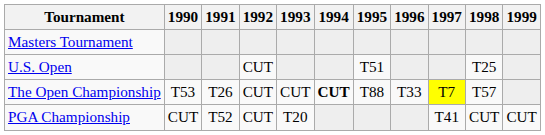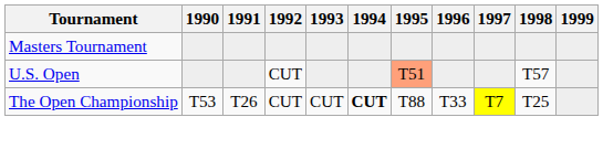 <table class="wikitable" style="font-size:95%;text-align:center;">
 <tr>
 <th>Tournament</th>
 <th>1990</th>
 <th>1991</th>
 <th>1992</th>
 <th>1993</th>
 <th>1994</th>
 <th>1995</th>
 <th>1996</th>
 <th>1997</th>
 <th>1998</th>
 <th>1999</th>
 </tr>
 <tr>
 <td align=left><a href='#'>Masters Tournament</a></td>
 <td style="background:#eeeeee;"></td>
 <td style="background:#eeeeee;"></td>
 <td style="background:#eeeeee;"></td>
 <td style="background:#eeeeee;"></td>
 <td style="background:#eeeeee;"></td>
 <td style="background:#eeeeee;"></td>
 <td style="background:#eeeeee;"></td>
 <td style="background:#eeeeee;"></td>
 <td style="background:#eeeeee;"></td>
 <td style="background:#eeeeee;"></td>
 </tr>
 <tr>
 <td align=left><a href='#'>U.S. Open</a></td>
 <td style="background:#eeeeee;"></td>
 <td style="background:#eeeeee;"></td>
 <td>CUT</td>
 <td style="background:#eeeeee;"></td>
 <td style="background:#eeeeee;"></td>
-<td>T51</td>
+<td style="background: lightsalmon;">T51</td>
 <td style="background:#eeeeee;"></td>
 <td style="background:#eeeeee;"></td>
-<td>T25</td>
+<td>T57</td>
 <td style="background:#eeeeee;"></td>
 </tr>
 <tr>
 <td align=left><a href='#'>The Open Championship</a></td>
 <td>T53</td>
 <td>T26</td>
 <td>CUT</td>
 <td>CUT</td>
 <td><strong>CUT</strong></td>
 <td>T88</td>
 <td>T33</td>
 <td style="background:yellow;">T7</td>
-<td>T57</td>
+<td>T25</td>
 <td style="background:#eeeeee;"></td>
 </tr>
-<tr>
-<td align=left><a href='#'>PGA Championship</a></td>
-<td>CUT</td>
-<td>T52</td>
-<td>CUT</td>
-<td>T20</td>
-<td style="background:#eeeeee;"></td>
-<td style="background:#eeeeee;"></td>
-<td style="background:#eeeeee;"></td>
-<td>T41</td>
-<td>CUT</td>
-<td>CUT</td>
-</tr>
 </table>
